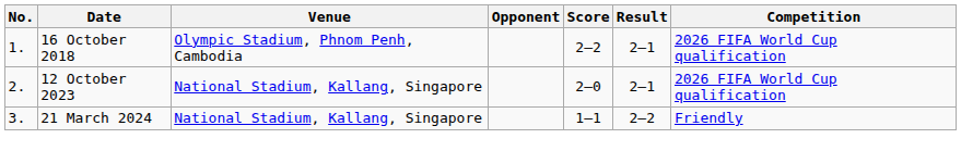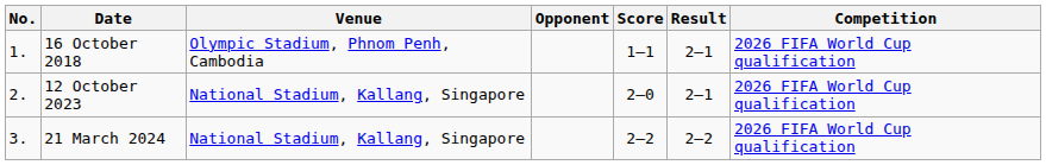 <table class="wikitable" style="font-size:100%;">
 <tr>
 <th>No.</th>
 <th>Date</th>
 <th>Venue</th>
 <th>Opponent</th>
 <th>Score</th>
 <th>Result</th>
 <th>Competition</th>
 </tr>
 <tr>
 <td>1.</td>
 <td>16 October 2018</td>
 <td><a href='#'>Olympic Stadium</a>, <a href='#'>Phnom Penh</a>, Cambodia</td>
 <td></td>
-<td align="center">2–2</td>
+<td align="center">1–1</td>
 <td align="center">2–1</td>
 <td><a href='#'>2026 FIFA World Cup qualification</a></td>
 </tr>
 <tr>
 <td>2.</td>
 <td>12 October 2023</td>
 <td><a href='#'>National Stadium</a>, <a href='#'>Kallang</a>, Singapore</td>
 <td></td>
 <td align="center">2–0</td>
 <td align="center">2–1</td>
 <td><a href='#'>2026 FIFA World Cup qualification</a></td>
 </tr>
 <tr>
 <td>3.</td>
 <td>21 March 2024</td>
 <td><a href='#'>National Stadium</a>, <a href='#'>Kallang</a>, Singapore</td>
 <td></td>
-<td align="center">1–1</td>
 <td align="center">2–2</td>
-<td><a href='#'>Friendly</a></td>
+<td align="center">2–2</td>
+<td><a href='#'>2026 FIFA World Cup qualification</a></td>
 </tr>
 <tr>
 </tr>
 </table>
